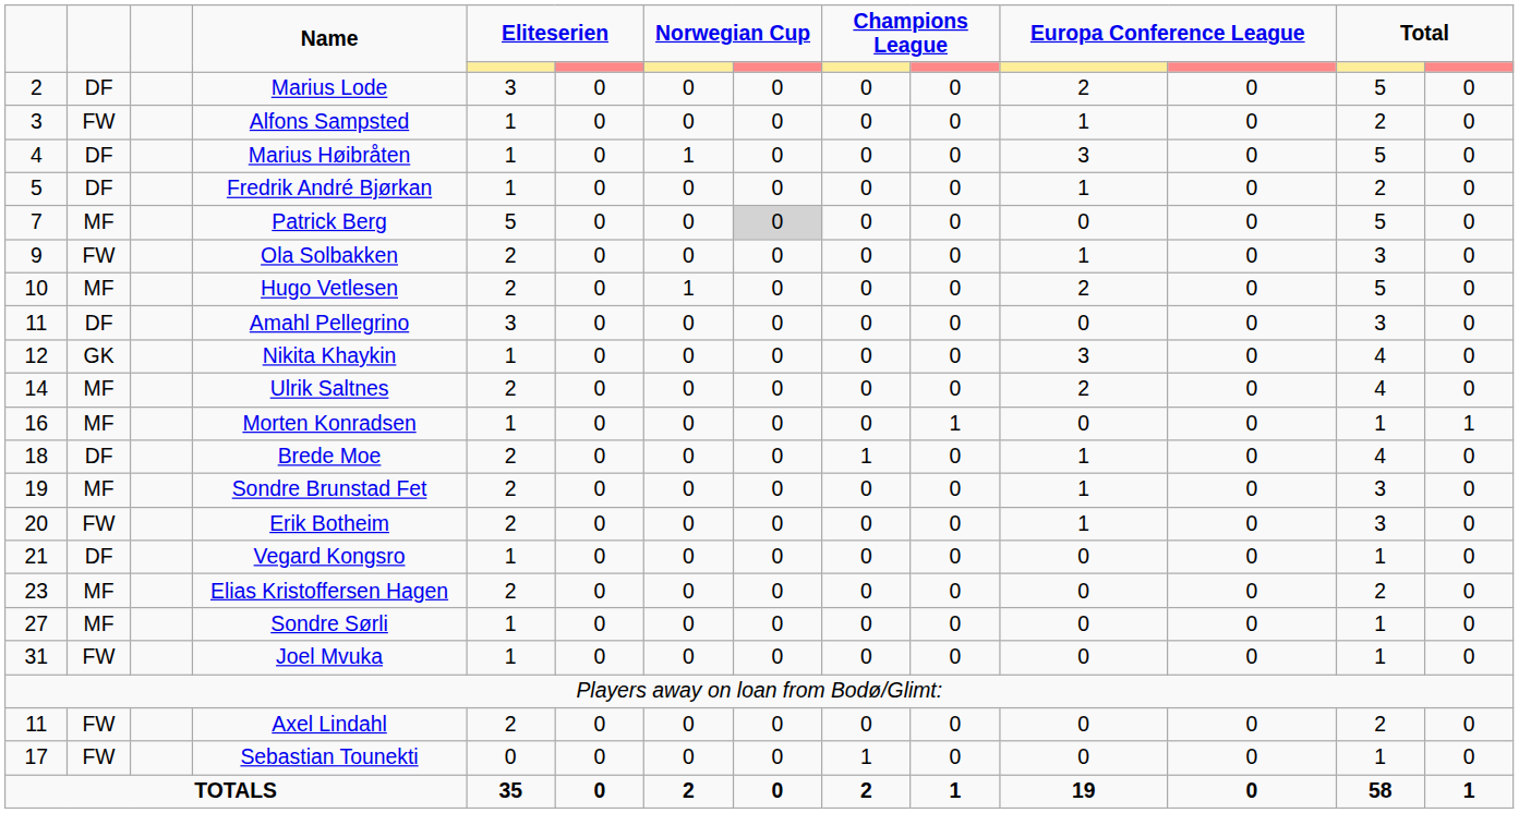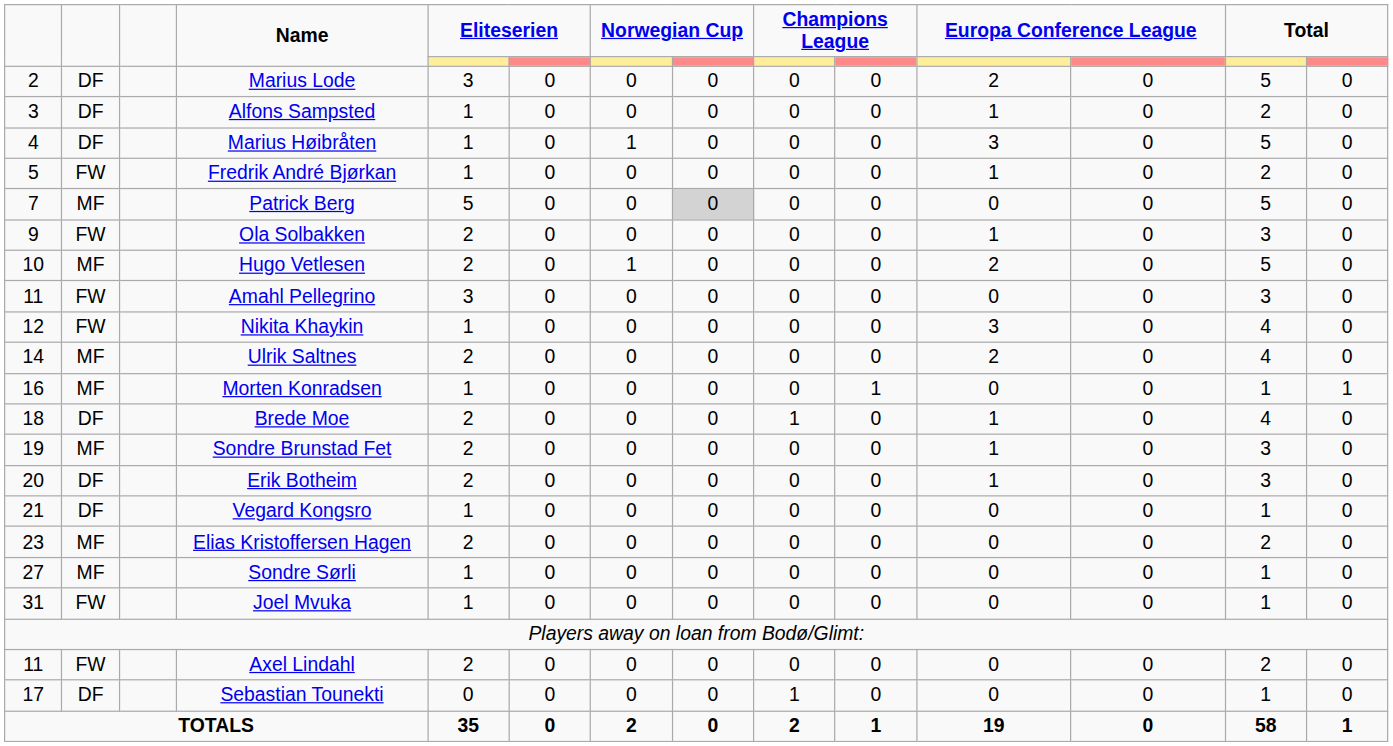 <table class="wikitable" style="font-size: 100%; text-align: center;">
 <tr>
 <td rowspan="2" width=40 align="center"><strong></strong></td>
 <td rowspan="2" width=40 align="center"><strong></strong></td>
 <td rowspan="2" width=40 align="center"><strong></strong></td>
 <td rowspan="2" width=200 align="center"><strong>Name</strong></td>
 <td colspan="2" align="center"><strong><a href='#'>Eliteserien</a></strong></td>
 <td colspan="2" align="center"><strong><a href='#'>Norwegian Cup</a></strong></td>
 <td colspan="2" align="center"><strong><a href='#'>Champions League</a></strong></td>
 <td colspan="2" align="center"><strong><a href='#'>Europa Conference League</a></strong></td>
 <td colspan="2" align="center"><strong>Total</strong></td>
 </tr>
 <tr>
 <th width=60 style="background: #FFEE99"></th>
 <th width=60 style="background: #FF8888"></th>
 <th width=60 style="background: #FFEE99"></th>
 <th width=60 style="background: #FF8888"></th>
 <th width=60 style="background: #FFEE99"></th>
 <th width=60 style="background: #FF8888"></th>
 <th width=120 style="background: #FFEE99"></th>
 <th width=120 style="background: #FF8888"></th>
 <th width=60 style="background: #FFEE99"></th>
 <th width=60 style="background: #FF8888"></th>
 </tr>
 <tr>
 <td>2</td>
 <td>DF</td>
 <td></td>
 <td><a href='#'>Marius Lode</a></td>
 <td>3</td>
 <td>0</td>
 <td>0</td>
 <td>0</td>
 <td>0</td>
 <td>0</td>
 <td>2</td>
 <td>0</td>
 <td>5</td>
 <td>0</td>
 </tr>
 <tr>
 <td>3</td>
-<td>FW</td>
+<td>DF</td>
 <td></td>
 <td><a href='#'>Alfons Sampsted</a></td>
 <td>1</td>
 <td>0</td>
 <td>0</td>
 <td>0</td>
 <td>0</td>
 <td>0</td>
 <td>1</td>
 <td>0</td>
 <td>2</td>
 <td>0</td>
 </tr>
 <tr>
 <td>4</td>
 <td>DF</td>
 <td></td>
 <td><a href='#'>Marius Høibråten</a></td>
 <td>1</td>
 <td>0</td>
 <td>1</td>
 <td>0</td>
 <td>0</td>
 <td>0</td>
 <td>3</td>
 <td>0</td>
 <td>5</td>
 <td>0</td>
 </tr>
 <tr>
 <td>5</td>
-<td>DF</td>
+<td>FW</td>
 <td></td>
 <td><a href='#'>Fredrik André Bjørkan</a></td>
 <td>1</td>
 <td>0</td>
 <td>0</td>
 <td>0</td>
 <td>0</td>
 <td>0</td>
 <td>1</td>
 <td>0</td>
 <td>2</td>
 <td>0</td>
 </tr>
 <tr>
 <td>7</td>
 <td>MF</td>
 <td></td>
 <td><a href='#'>Patrick Berg</a></td>
 <td>5</td>
 <td>0</td>
 <td>0</td>
 <td style="background: lightgrey;">0</td>
 <td>0</td>
 <td>0</td>
 <td>0</td>
 <td>0</td>
 <td>5</td>
 <td>0</td>
 </tr>
 <tr>
 <td>9</td>
 <td>FW</td>
 <td></td>
 <td><a href='#'>Ola Solbakken</a></td>
 <td>2</td>
 <td>0</td>
 <td>0</td>
 <td>0</td>
 <td>0</td>
 <td>0</td>
 <td>1</td>
 <td>0</td>
 <td>3</td>
 <td>0</td>
 </tr>
 <tr>
 <td>10</td>
 <td>MF</td>
 <td></td>
 <td><a href='#'>Hugo Vetlesen</a></td>
 <td>2</td>
 <td>0</td>
 <td>1</td>
 <td>0</td>
 <td>0</td>
 <td>0</td>
 <td>2</td>
 <td>0</td>
 <td>5</td>
 <td>0</td>
 </tr>
 <tr>
 <td>11</td>
-<td>DF</td>
+<td>FW</td>
 <td></td>
 <td><a href='#'>Amahl Pellegrino</a></td>
 <td>3</td>
 <td>0</td>
 <td>0</td>
 <td>0</td>
 <td>0</td>
 <td>0</td>
 <td>0</td>
 <td>0</td>
 <td>3</td>
 <td>0</td>
 </tr>
 <tr>
 <td>12</td>
-<td>GK</td>
+<td>FW</td>
 <td></td>
 <td><a href='#'>Nikita Khaykin</a></td>
 <td>1</td>
 <td>0</td>
 <td>0</td>
 <td>0</td>
 <td>0</td>
 <td>0</td>
 <td>3</td>
 <td>0</td>
 <td>4</td>
 <td>0</td>
 </tr>
 <tr>
 <td>14</td>
 <td>MF</td>
 <td></td>
 <td><a href='#'>Ulrik Saltnes</a></td>
 <td>2</td>
 <td>0</td>
 <td>0</td>
 <td>0</td>
 <td>0</td>
 <td>0</td>
 <td>2</td>
 <td>0</td>
 <td>4</td>
 <td>0</td>
 </tr>
 <tr>
 <td>16</td>
 <td>MF</td>
 <td></td>
 <td><a href='#'>Morten Konradsen</a></td>
 <td>1</td>
 <td>0</td>
 <td>0</td>
 <td>0</td>
 <td>0</td>
 <td>1</td>
 <td>0</td>
 <td>0</td>
 <td>1</td>
 <td>1</td>
 </tr>
 <tr>
 <td>18</td>
 <td>DF</td>
 <td></td>
 <td><a href='#'>Brede Moe</a></td>
 <td>2</td>
 <td>0</td>
 <td>0</td>
 <td>0</td>
 <td>1</td>
 <td>0</td>
 <td>1</td>
 <td>0</td>
 <td>4</td>
 <td>0</td>
 </tr>
 <tr>
 <td>19</td>
 <td>MF</td>
 <td></td>
 <td><a href='#'>Sondre Brunstad Fet</a></td>
 <td>2</td>
 <td>0</td>
 <td>0</td>
 <td>0</td>
 <td>0</td>
 <td>0</td>
 <td>1</td>
 <td>0</td>
 <td>3</td>
 <td>0</td>
 </tr>
 <tr>
 <td>20</td>
-<td>FW</td>
+<td>DF</td>
 <td></td>
 <td><a href='#'>Erik Botheim</a></td>
 <td>2</td>
 <td>0</td>
 <td>0</td>
 <td>0</td>
 <td>0</td>
 <td>0</td>
 <td>1</td>
 <td>0</td>
 <td>3</td>
 <td>0</td>
 </tr>
 <tr>
 <td>21</td>
 <td>DF</td>
 <td></td>
 <td><a href='#'>Vegard Kongsro</a></td>
 <td>1</td>
 <td>0</td>
 <td>0</td>
 <td>0</td>
 <td>0</td>
 <td>0</td>
 <td>0</td>
 <td>0</td>
 <td>1</td>
 <td>0</td>
 </tr>
 <tr>
 <td>23</td>
 <td>MF</td>
 <td></td>
 <td><a href='#'>Elias Kristoffersen Hagen</a></td>
 <td>2</td>
 <td>0</td>
 <td>0</td>
 <td>0</td>
 <td>0</td>
 <td>0</td>
 <td>0</td>
 <td>0</td>
 <td>2</td>
 <td>0</td>
 </tr>
 <tr>
 <td>27</td>
 <td>MF</td>
 <td></td>
 <td><a href='#'>Sondre Sørli</a></td>
 <td>1</td>
 <td>0</td>
 <td>0</td>
 <td>0</td>
 <td>0</td>
 <td>0</td>
 <td>0</td>
 <td>0</td>
 <td>1</td>
 <td>0</td>
 </tr>
 <tr>
 <td>31</td>
 <td>FW</td>
 <td></td>
 <td><a href='#'>Joel Mvuka</a></td>
 <td>1</td>
 <td>0</td>
 <td>0</td>
 <td>0</td>
 <td>0</td>
 <td>0</td>
 <td>0</td>
 <td>0</td>
 <td>1</td>
 <td>0</td>
 </tr>
 <tr>
 <td colspan="14"><em>Players away on loan from Bodø/Glimt:</em></td>
 </tr>
 <tr>
 <td>11</td>
 <td>FW</td>
 <td></td>
 <td><a href='#'>Axel Lindahl</a></td>
 <td>2</td>
 <td>0</td>
 <td>0</td>
 <td>0</td>
 <td>0</td>
 <td>0</td>
 <td>0</td>
 <td>0</td>
 <td>2</td>
 <td>0</td>
 </tr>
 <tr>
 <td>17</td>
-<td>FW</td>
+<td>DF</td>
 <td></td>
 <td><a href='#'>Sebastian Tounekti</a></td>
 <td>0</td>
 <td>0</td>
 <td>0</td>
 <td>0</td>
 <td>1</td>
 <td>0</td>
 <td>0</td>
 <td>0</td>
 <td>1</td>
 <td>0</td>
 </tr>
 <tr>
 <td colspan="4"><strong>TOTALS</strong></td>
 <td><strong>35</strong></td>
 <td><strong>0</strong></td>
 <td><strong>2</strong></td>
 <td><strong>0</strong></td>
 <td><strong>2</strong></td>
 <td><strong>1</strong></td>
 <td><strong>19</strong></td>
 <td><strong>0</strong></td>
 <td><strong>58</strong></td>
 <td><strong>1</strong></td>
 </tr>
 </table>
